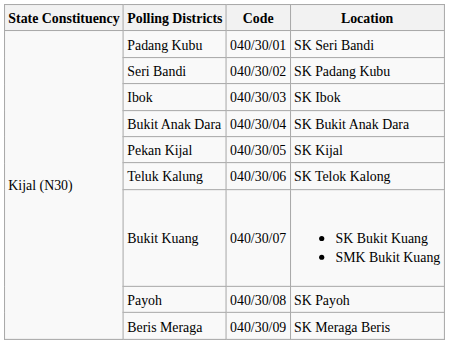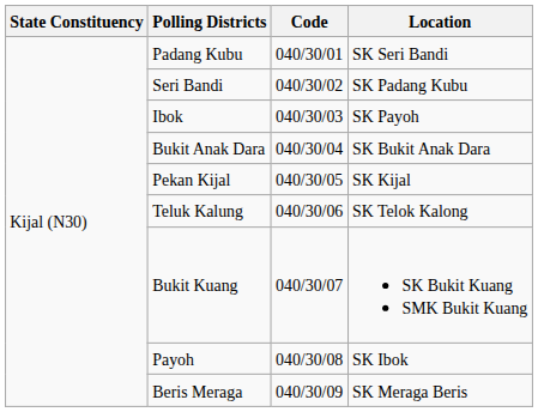 <table class="wikitable sortable mw-collapsible">
 <tr>
 <th><small>State Constituency</small></th>
 <th><small>Polling Districts</small></th>
 <th><small>Code</small></th>
 <th><small>Location</small></th>
 </tr>
 <tr>
 <td rowspan="9"><small>Kijal (N30)</small></td>
 <td><small>Padang Kubu</small></td>
 <td><small>040/30/01</small></td>
 <td><small>SK Seri Bandi</small></td>
 </tr>
 <tr>
 <td><small>Seri Bandi</small></td>
 <td><small>040/30/02</small></td>
 <td><small>SK Padang Kubu</small></td>
 </tr>
 <tr>
 <td><small>Ibok</small></td>
 <td><small>040/30/03</small></td>
-<td><small>SK Ibok</small></td>
+<td><small>SK Payoh</small></td>
 </tr>
 <tr>
 <td><small>Bukit Anak Dara</small></td>
 <td><small>040/30/04</small></td>
 <td><small>SK Bukit Anak Dara</small></td>
 </tr>
 <tr>
 <td><small>Pekan Kijal</small></td>
 <td><small>040/30/05</small></td>
 <td><small>SK Kijal</small></td>
 </tr>
 <tr>
 <td><small>Teluk Kalung</small></td>
 <td><small>040/30/06</small></td>
 <td><small>SK Telok Kalong</small></td>
 </tr>
 <tr>
 <td><small>Bukit Kuang</small></td>
 <td><small>040/30/07</small></td>
 <td><br><ul><li><small>SK Bukit Kuang</small></li><li><small>SMK Bukit Kuang</small></li></ul></td>
 </tr>
 <tr>
 <td><small>Payoh</small></td>
 <td><small>040/30/08</small></td>
-<td><small>SK Payoh</small></td>
+<td><small>SK Ibok</small></td>
 </tr>
 <tr>
 <td><small>Beris Meraga</small></td>
 <td><small>040/30/09</small></td>
 <td><small>SK Meraga Beris</small></td>
 </tr>
 </table>
